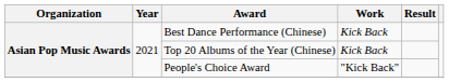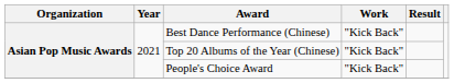 <table class="wikitable plainrowheaders">
 <tr>
 <th>Organization</th>
 <th>Year</th>
 <th>Award</th>
 <th>Work</th>
 <th>Result</th>
 <th></th>
 </tr>
 <tr>
 <th scope="row" rowspan="3">Asian Pop Music Awards</th>
 <td style="text-align:center" rowspan="3">2021</td>
 <td>Best Dance Performance (Chinese)</td>
-<td><em>Kick Back</em></td>
+<td>"Kick Back"</td>
 <td></td>
 <td rowspan="3"></td>
 </tr>
 <tr>
 <td>Top 20 Albums of the Year (Chinese)</td>
-<td><em>Kick Back</em></td>
+<td>"Kick Back"</td>
 <td></td>
 </tr>
 <tr>
 <td>People's Choice Award</td>
 <td>"Kick Back"</td>
 <td></td>
 </tr>
 <tr>
 </tr>
 </table>
